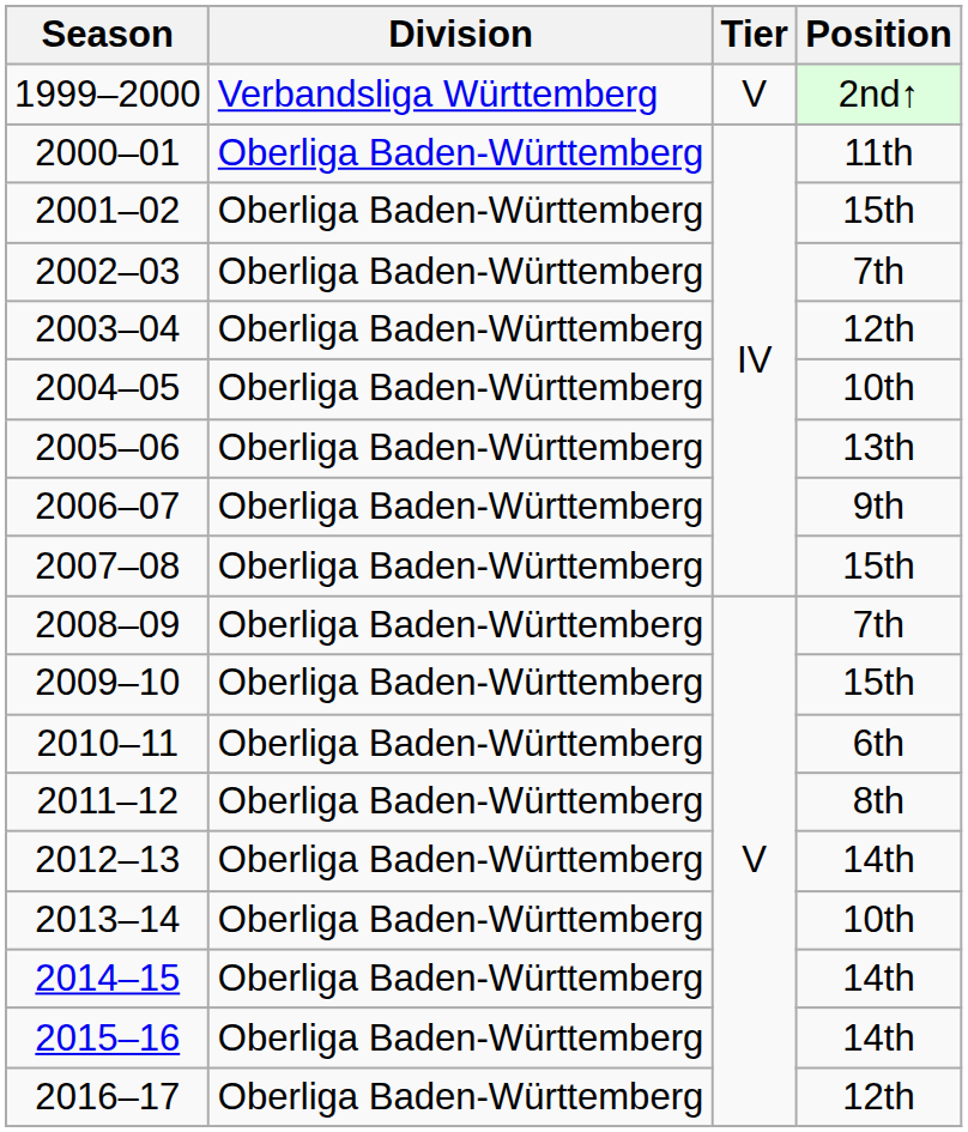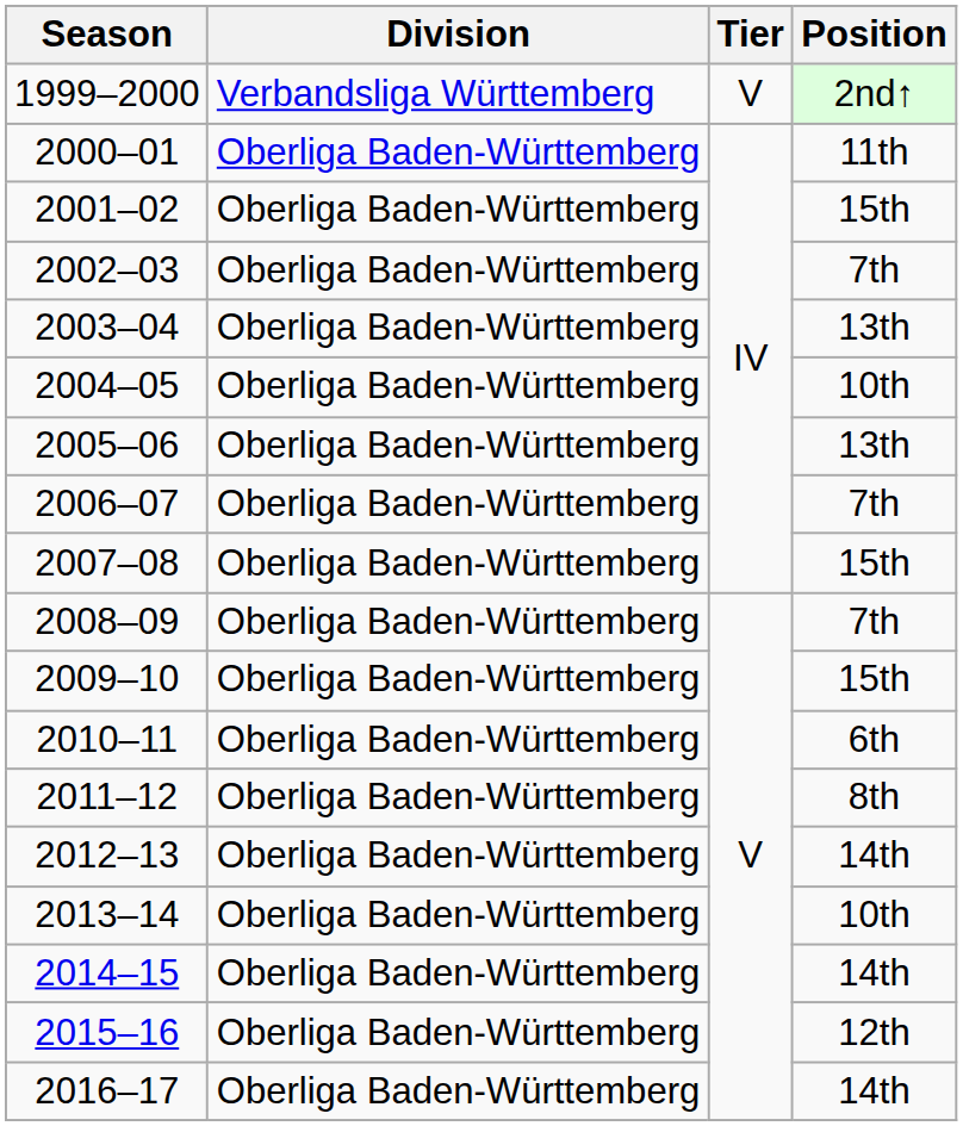 <table class="wikitable">
 <tr>
 <th>Season</th>
 <th>Division</th>
 <th>Tier</th>
 <th>Position</th>
 </tr>
 <tr align="center">
 <td>1999–2000</td>
 <td align="left"><a href='#'>Verbandsliga Württemberg</a></td>
 <td>V</td>
 <td style="background:#ddffdd">2nd↑</td>
 </tr>
 <tr align="center">
 <td>2000–01</td>
 <td align="left"><a href='#'>Oberliga Baden-Württemberg</a></td>
 <td rowspan=8>IV</td>
 <td>11th</td>
 </tr>
 <tr align="center">
 <td>2001–02</td>
 <td align="left">Oberliga Baden-Württemberg</td>
 <td>15th</td>
 </tr>
 <tr align="center">
 <td>2002–03</td>
 <td align="left">Oberliga Baden-Württemberg</td>
 <td>7th</td>
 </tr>
 <tr align="center">
 <td>2003–04</td>
 <td align="left">Oberliga Baden-Württemberg</td>
-<td>12th</td>
+<td>13th</td>
 </tr>
 <tr align="center">
 <td>2004–05</td>
 <td align="left">Oberliga Baden-Württemberg</td>
 <td>10th</td>
 </tr>
 <tr align="center">
 <td>2005–06</td>
 <td align="left">Oberliga Baden-Württemberg</td>
 <td>13th</td>
 </tr>
 <tr align="center">
 <td>2006–07</td>
 <td align="left">Oberliga Baden-Württemberg</td>
-<td>9th</td>
+<td>7th</td>
 </tr>
 <tr align="center">
 <td>2007–08</td>
 <td align="left">Oberliga Baden-Württemberg</td>
 <td>15th</td>
 </tr>
 <tr align="center">
 <td>2008–09</td>
 <td align="left">Oberliga Baden-Württemberg</td>
 <td rowspan=9>V</td>
 <td>7th</td>
 </tr>
 <tr align="center">
 <td>2009–10</td>
 <td align="left">Oberliga Baden-Württemberg</td>
 <td>15th</td>
 </tr>
 <tr align="center">
 <td>2010–11</td>
 <td align="left">Oberliga Baden-Württemberg</td>
 <td>6th</td>
 </tr>
 <tr align="center">
 <td>2011–12</td>
 <td align="left">Oberliga Baden-Württemberg</td>
 <td>8th</td>
 </tr>
 <tr align="center">
 <td>2012–13</td>
 <td align="left">Oberliga Baden-Württemberg</td>
 <td>14th</td>
 </tr>
 <tr align="center">
 <td>2013–14</td>
 <td align="left">Oberliga Baden-Württemberg</td>
 <td>10th</td>
 </tr>
 <tr align="center">
 <td><a href='#'>2014–15</a></td>
 <td align="left">Oberliga Baden-Württemberg</td>
 <td>14th</td>
 </tr>
 <tr align="center">
 <td><a href='#'>2015–16</a></td>
 <td align="left">Oberliga Baden-Württemberg</td>
-<td>14th</td>
+<td>12th</td>
 </tr>
 <tr align="center">
 <td>2016–17</td>
 <td align="left">Oberliga Baden-Württemberg</td>
-<td>12th</td>
+<td>14th</td>
 </tr>
 </table>
